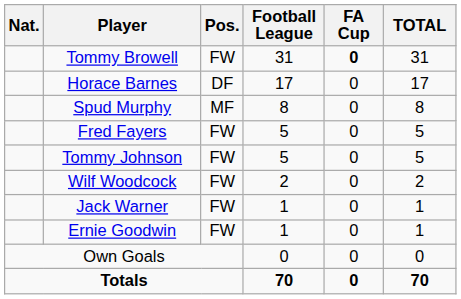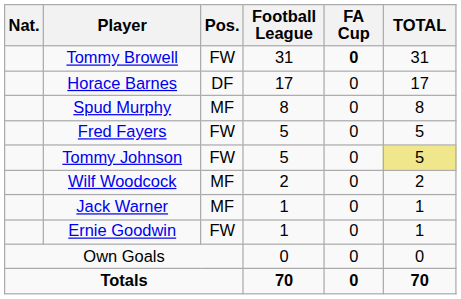 <table class="wikitable sortable alternance"  style="font-size:85%; text-align:center; line-height:14px; width:60%;">
 <tr>
 <th width=10>Nat.</th>
 <th scope="col" style="width:275px;">Player</th>
 <th width=10>Pos.</th>
 <th width=80>Football League</th>
 <th width=80>FA Cup</th>
 <th width=80>TOTAL</th>
 </tr>
 <tr>
 <td></td>
 <td><a href='#'>Tommy Browell</a></td>
 <td>FW</td>
 <td>31</td>
 <td><strong>0</strong></td>
 <td>31</td>
 </tr>
 <tr>
 <td></td>
 <td><a href='#'>Horace Barnes</a></td>
 <td>DF</td>
 <td>17</td>
 <td>0</td>
 <td>17</td>
 </tr>
 <tr>
 <td></td>
 <td><a href='#'>Spud Murphy</a></td>
 <td>MF</td>
 <td>8</td>
 <td>0</td>
 <td>8</td>
 </tr>
 <tr>
 <td></td>
 <td><a href='#'>Fred Fayers</a></td>
 <td>FW</td>
 <td>5</td>
 <td>0</td>
 <td>5</td>
 </tr>
 <tr>
 <td></td>
 <td><a href='#'>Tommy Johnson</a></td>
 <td>FW</td>
 <td>5</td>
 <td>0</td>
-<td>5</td>
+<td style="background: khaki;">5</td>
 </tr>
 <tr>
 <td></td>
 <td><a href='#'>Wilf Woodcock</a></td>
-<td>FW</td>
+<td>MF</td>
 <td>2</td>
 <td>0</td>
 <td>2</td>
 </tr>
 <tr>
 <td></td>
 <td><a href='#'>Jack Warner</a></td>
-<td>FW</td>
+<td>MF</td>
 <td>1</td>
 <td>0</td>
 <td>1</td>
 </tr>
 <tr>
 <td></td>
 <td><a href='#'>Ernie Goodwin</a></td>
 <td>FW</td>
 <td>1</td>
 <td>0</td>
 <td>1</td>
 </tr>
 <tr class="sortbottom">
 <td colspan="3">Own Goals</td>
 <td>0</td>
 <td>0</td>
 <td>0</td>
 </tr>
 <tr class="sortbottom">
 <td colspan="3"><strong>Totals</strong></td>
 <td><strong>70</strong></td>
 <td><strong>0</strong></td>
 <td><strong>70</strong></td>
 </tr>
 </table>
